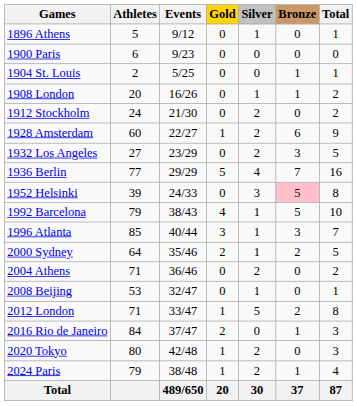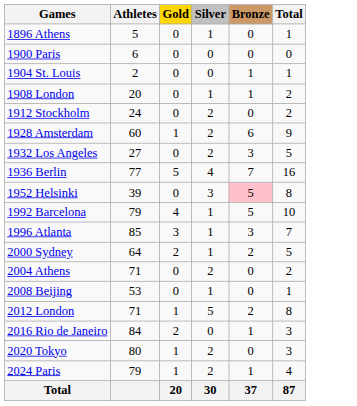 <table class="wikitable sortable" style="text-align:center">
 <tr>
 <th>Games</th>
 <th>Athletes</th>
-<th>Events</th>
 <th style="background-color:gold;">Gold</th>
 <th style="background-color:silver;">Silver</th>
 <th style="background-color:#c96;">Bronze</th>
 <th>Total</th>
 </tr>
 <tr>
 <td align=left><a href='#'>1896 Athens</a></td>
 <td>5</td>
-<td>9/12</td>
 <td>0</td>
 <td>1</td>
 <td>0</td>
 <td>1</td>
 </tr>
 <tr>
 <td align=left><a href='#'>1900 Paris</a></td>
 <td>6</td>
-<td>9/23</td>
 <td>0</td>
 <td>0</td>
 <td>0</td>
 <td>0</td>
 </tr>
 <tr>
 <td align=left><a href='#'>1904 St. Louis</a></td>
 <td>2</td>
-<td>5/25</td>
 <td>0</td>
 <td>0</td>
 <td>1</td>
 <td>1</td>
 </tr>
 <tr>
 <td align=left><a href='#'>1908 London</a></td>
 <td>20</td>
-<td>16/26</td>
 <td>0</td>
 <td>1</td>
 <td>1</td>
 <td>2</td>
 </tr>
 <tr>
 <td align=left><a href='#'>1912 Stockholm</a></td>
 <td>24</td>
-<td>21/30</td>
 <td>0</td>
 <td>2</td>
 <td>0</td>
 <td>2</td>
 </tr>
 <tr>
 <td align=left><a href='#'>1928 Amsterdam</a></td>
 <td>60</td>
-<td>22/27</td>
 <td>1</td>
 <td>2</td>
 <td>6</td>
 <td>9</td>
 </tr>
 <tr>
 <td align=left><a href='#'>1932 Los Angeles</a></td>
 <td>27</td>
-<td>23/29</td>
 <td>0</td>
 <td>2</td>
 <td>3</td>
 <td>5</td>
 </tr>
 <tr>
 <td align=left><a href='#'>1936 Berlin</a></td>
 <td>77</td>
-<td>29/29</td>
 <td>5</td>
 <td>4</td>
 <td>7</td>
 <td>16</td>
 </tr>
 <tr>
 <td align=left><a href='#'>1952 Helsinki</a></td>
 <td>39</td>
-<td>24/33</td>
 <td>0</td>
 <td>3</td>
 <td style="background: pink;">5</td>
 <td>8</td>
 </tr>
 <tr>
 <td align=left><a href='#'>1992 Barcelona</a></td>
 <td>79</td>
-<td>38/43</td>
 <td>4</td>
 <td>1</td>
 <td>5</td>
 <td>10</td>
 </tr>
 <tr>
 <td align=left><a href='#'>1996 Atlanta</a></td>
 <td>85</td>
-<td>40/44</td>
 <td>3</td>
 <td>1</td>
 <td>3</td>
 <td>7</td>
 </tr>
 <tr>
 <td align=left><a href='#'>2000 Sydney</a></td>
 <td>64</td>
-<td>35/46</td>
 <td>2</td>
 <td>1</td>
 <td>2</td>
 <td>5</td>
 </tr>
 <tr>
 <td align=left><a href='#'>2004 Athens</a></td>
 <td>71</td>
-<td>36/46</td>
 <td>0</td>
 <td>2</td>
 <td>0</td>
 <td>2</td>
 </tr>
 <tr>
 <td align=left><a href='#'>2008 Beijing</a></td>
 <td>53</td>
-<td>32/47</td>
 <td>0</td>
 <td>1</td>
 <td>0</td>
 <td>1</td>
 </tr>
 <tr>
 <td align=left><a href='#'>2012 London</a></td>
 <td>71</td>
-<td>33/47</td>
 <td>1</td>
 <td>5</td>
 <td>2</td>
 <td>8</td>
 </tr>
 <tr>
 <td align=left><a href='#'>2016 Rio de Janeiro</a></td>
 <td>84</td>
-<td>37/47</td>
 <td>2</td>
 <td>0</td>
 <td>1</td>
 <td>3</td>
 </tr>
 <tr>
 <td align=left><a href='#'>2020 Tokyo</a></td>
 <td>80</td>
-<td>42/48</td>
 <td>1</td>
 <td>2</td>
 <td>0</td>
 <td>3</td>
 </tr>
 <tr>
 <td align=left><a href='#'>2024 Paris</a></td>
 <td>79</td>
-<td>38/48</td>
 <td>1</td>
 <td>2</td>
 <td>1</td>
 <td>4</td>
 </tr>
 <tr>
 <th>Total</th>
 <th></th>
-<th>489/650</th>
 <th>20</th>
 <th>30</th>
 <th>37</th>
 <th>87</th>
 </tr>
 </table>
